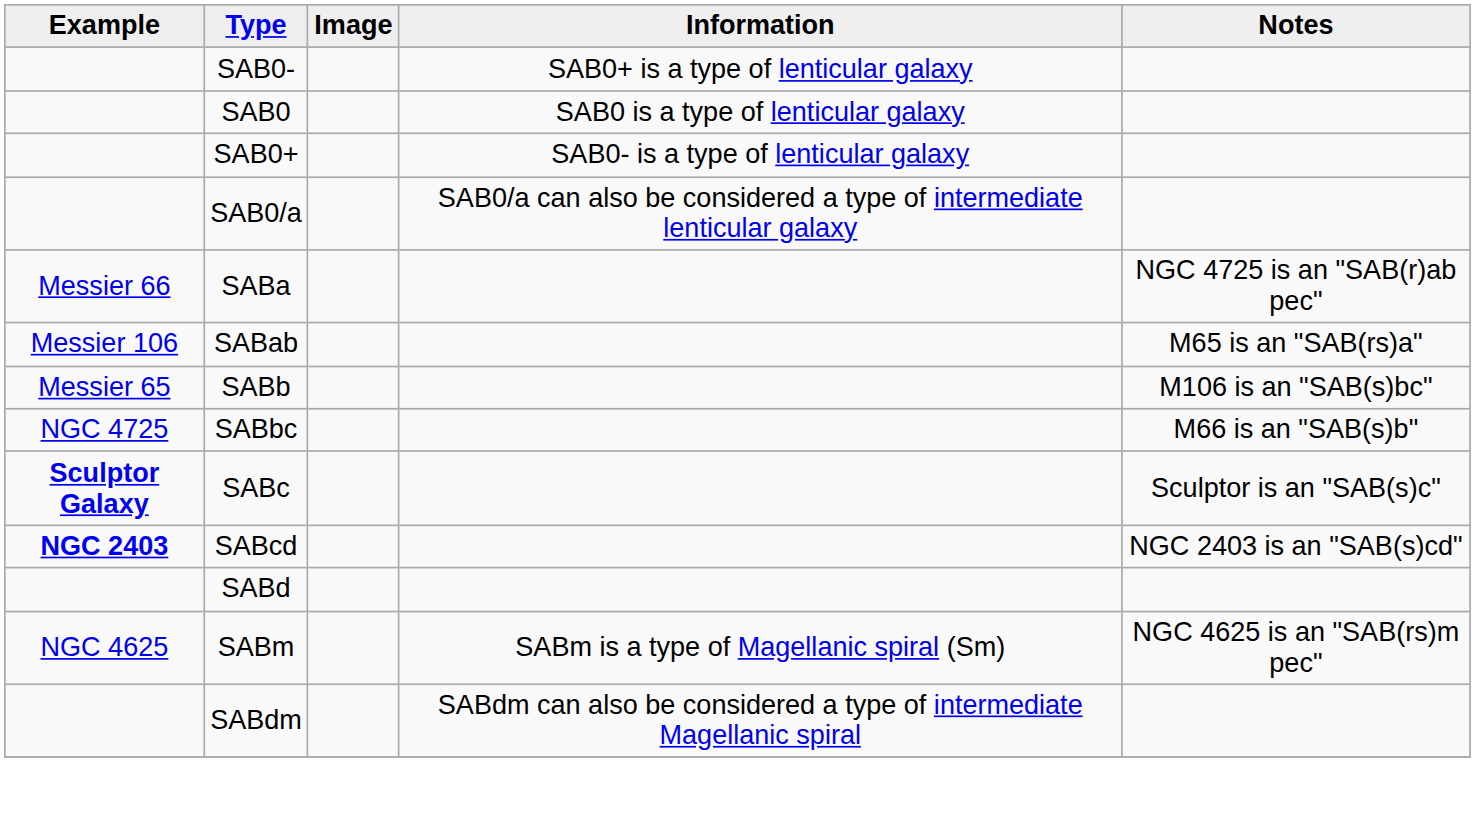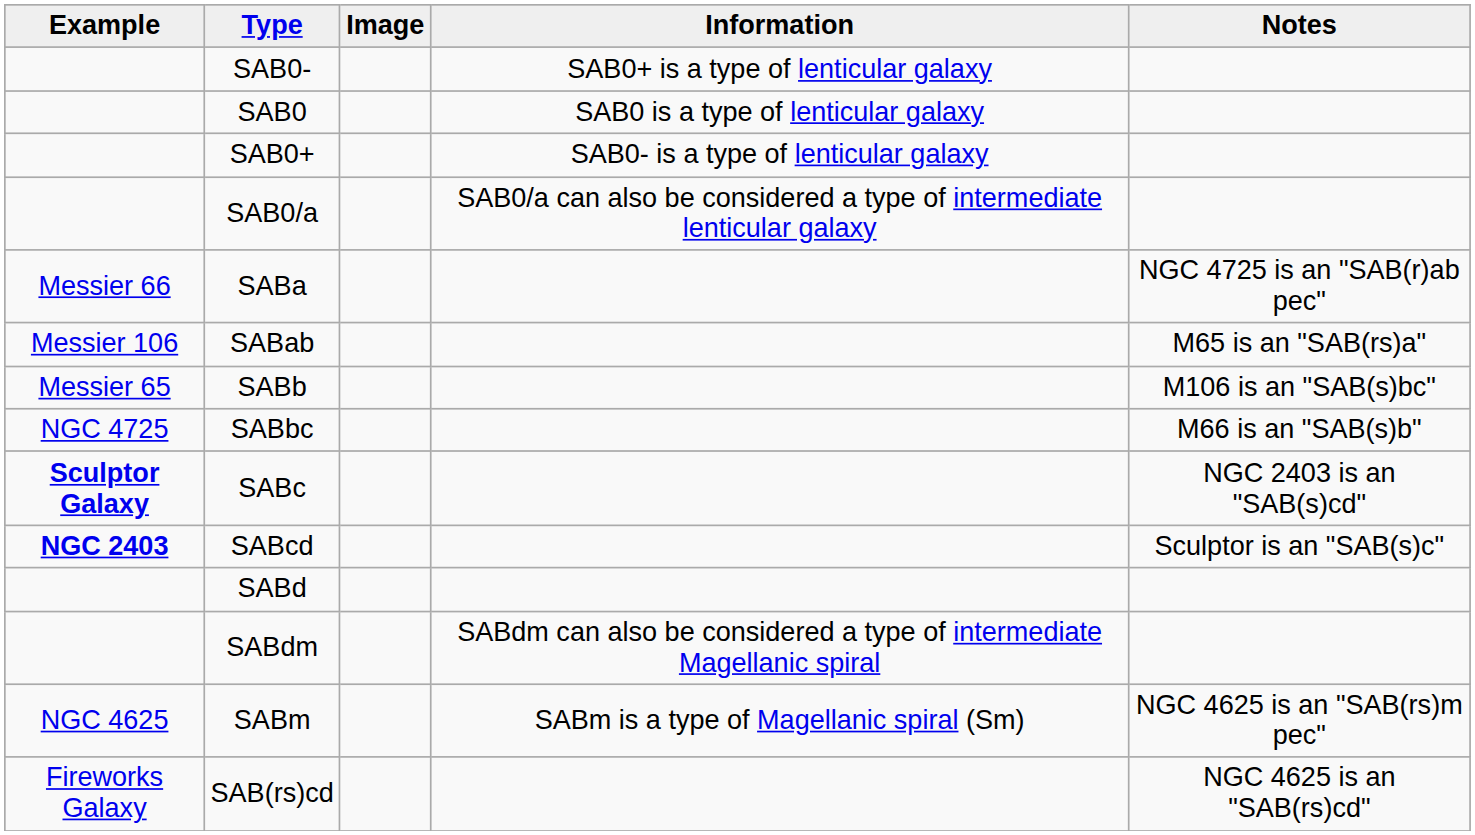 <table class="wikitable" style="text-align:center;border-collapse:collapse;" cellpadding="2">
 <tr>
 <th style="background:#efefef;">Example</th>
 <th style="background:#efefef;"><a href='#'>Type</a></th>
 <th style="background:#efefef;">Image</th>
 <th style="background:#efefef;">Information</th>
 <th style="background:#efefef;">Notes</th>
 </tr>
 <tr>
 <td></td>
 <td>SAB0-</td>
 <td></td>
 <td>SAB0+ is a type of <a href='#'>lenticular galaxy</a></td>
 <td></td>
 </tr>
 <tr>
 <td></td>
 <td>SAB0</td>
 <td></td>
 <td>SAB0 is a type of <a href='#'>lenticular galaxy</a></td>
 <td></td>
 </tr>
 <tr>
 <td></td>
 <td>SAB0+</td>
 <td></td>
 <td>SAB0- is a type of <a href='#'>lenticular galaxy</a></td>
 <td></td>
 </tr>
 <tr>
 <td></td>
 <td>SAB0/a</td>
 <td></td>
 <td>SAB0/a can also be considered a type of <a href='#'>intermediate lenticular galaxy</a></td>
 <td></td>
 </tr>
 <tr>
 <td><a href='#'>Messier 66</a></td>
 <td>SABa</td>
 <td></td>
 <td></td>
 <td>NGC 4725 is  an "SAB(r)ab pec"</td>
 </tr>
 <tr>
 <td><a href='#'>Messier 106</a></td>
 <td>SABab</td>
 <td></td>
 <td></td>
 <td>M65 is  an "SAB(rs)a"</td>
 </tr>
 <tr>
 <td><a href='#'>Messier 65</a></td>
 <td>SABb</td>
 <td></td>
 <td></td>
 <td>M106 is  an "SAB(s)bc"</td>
 </tr>
 <tr>
 <td><a href='#'>NGC 4725</a></td>
 <td>SABbc</td>
 <td></td>
 <td></td>
 <td>M66 is  an "SAB(s)b"</td>
 </tr>
 <tr>
 <td><strong><a href='#'>Sculptor Galaxy</a></strong></td>
 <td>SABc</td>
 <td></td>
 <td></td>
-<td>Sculptor is  an "SAB(s)c"</td>
+<td>NGC 2403 is  an "SAB(s)cd"</td>
 </tr>
 <tr>
 <td><strong><a href='#'>NGC 2403</a></strong></td>
 <td>SABcd</td>
 <td></td>
 <td></td>
-<td>NGC 2403 is  an "SAB(s)cd"</td>
+<td>Sculptor is  an "SAB(s)c"</td>
 </tr>
 <tr>
 <td></td>
 <td>SABd</td>
 <td></td>
 <td></td>
+<td></td>
+</tr>
+<tr>
+<td></td>
+<td>SABdm</td>
+<td></td>
+<td>SABdm can also be considered a type of <a href='#'>intermediate Magellanic spiral</a></td>
 <td></td>
 </tr>
 <tr>
 <td><a href='#'>NGC 4625</a></td>
 <td>SABm</td>
 <td></td>
 <td>SABm is a type of <a href='#'>Magellanic spiral</a> (Sm)</td>
 <td>NGC 4625 is  an "SAB(rs)m pec"</td>
 </tr>
 <tr>
+<td><a href='#'>Fireworks Galaxy</a></td>
+<td>SAB(rs)cd</td>
 <td></td>
-<td>SABdm</td>
 <td></td>
-<td>SABdm can also be considered a type of <a href='#'>intermediate Magellanic spiral</a></td>
-<td></td>
+<td>NGC 4625 is  an "SAB(rs)cd"</td>
 </tr>
 <tr>
 </tr>
 </table>
